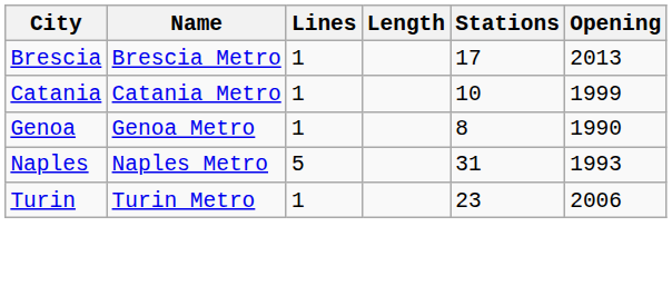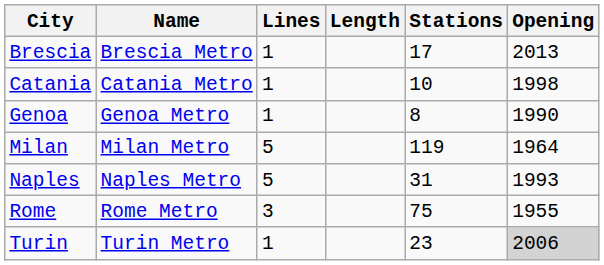 <table class="wikitable sortable">
 <tr>
 <th>City</th>
 <th>Name</th>
 <th>Lines</th>
 <th>Length</th>
 <th>Stations</th>
 <th>Opening</th>
 </tr>
 <tr>
 <td><a href='#'>Brescia</a></td>
 <td><a href='#'>Brescia Metro</a></td>
 <td>1</td>
 <td></td>
 <td>17</td>
 <td>2013</td>
 </tr>
 <tr>
 <td><a href='#'>Catania</a></td>
 <td><a href='#'>Catania Metro</a></td>
 <td>1</td>
 <td></td>
 <td>10</td>
-<td>1999</td>
+<td>1998</td>
 </tr>
 <tr>
 <td><a href='#'>Genoa</a></td>
 <td><a href='#'>Genoa Metro</a></td>
 <td>1</td>
 <td></td>
 <td>8</td>
 <td>1990</td>
 </tr>
 <tr>
+<td><a href='#'>Milan</a></td>
+<td><a href='#'>Milan Metro</a></td>
+<td>5</td>
+<td></td>
+<td>119</td>
+<td>1964</td>
+</tr>
+<tr>
 <td><a href='#'>Naples</a></td>
 <td><a href='#'>Naples Metro</a></td>
 <td>5</td>
 <td></td>
 <td>31</td>
 <td>1993</td>
 </tr>
 <tr>
+<td><a href='#'>Rome</a></td>
+<td><a href='#'>Rome Metro</a></td>
+<td>3</td>
+<td></td>
+<td>75</td>
+<td>1955</td>
+</tr>
+<tr>
 <td><a href='#'>Turin</a></td>
 <td><a href='#'>Turin Metro</a></td>
 <td>1</td>
 <td></td>
 <td>23</td>
-<td>2006</td>
+<td style="background: lightgrey;">2006</td>
 </tr>
 </table>
